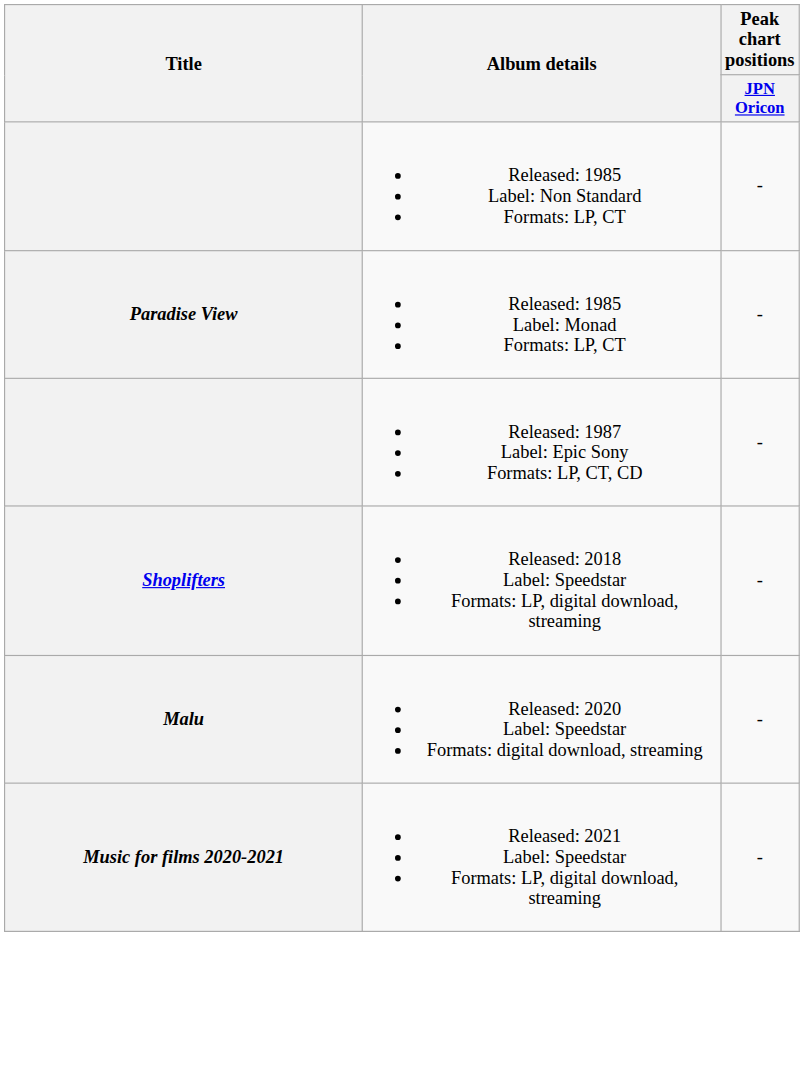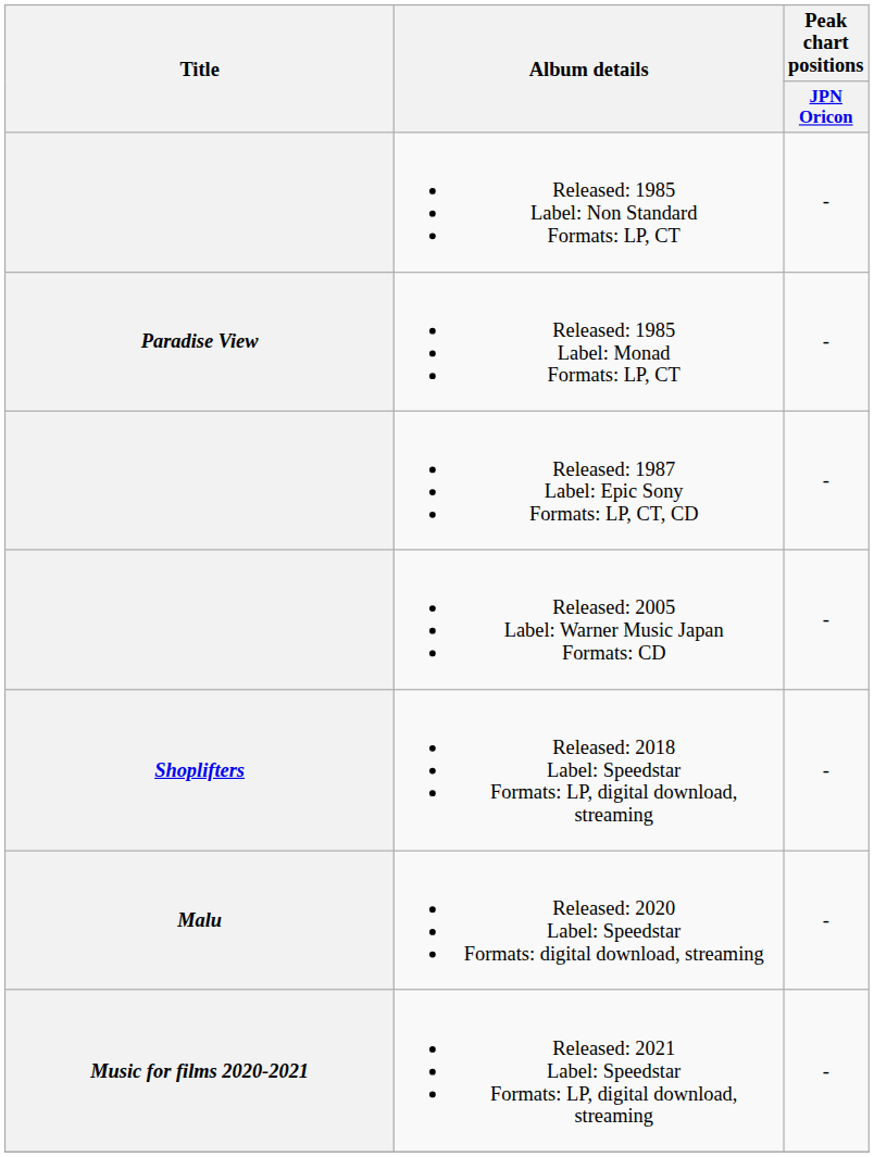 <table class="wikitable plainrowheaders" style="text-align:center;">
 <tr>
 <th scope="col" rowspan="2" style="width:19em;">Title</th>
 <th scope="col" rowspan="2" style="width:19em;">Album details</th>
 <th scope="col">Peak chart positions</th>
 </tr>
 <tr>
 <th scope="col" style="width:2.9em;font-size:90%;"><a href='#'>JPN<br>Oricon</a><br></th>
 </tr>
 <tr>
 <th scope="row"><em></em></th>
 <td><br><ul><li>Released: 1985</li><li>Label: Non Standard</li><li>Formats: LP, CT</li></ul></td>
 <td>-</td>
 </tr>
 <tr>
 <th scope="row"><em>Paradise View</em></th>
 <td><br><ul><li>Released: 1985</li><li>Label: Monad</li><li>Formats: LP, CT</li></ul></td>
 <td>-</td>
 </tr>
 <tr>
 <th scope="row"><em></em></th>
 <td><br><ul><li>Released: 1987</li><li>Label: Epic Sony</li><li>Formats: LP, CT, CD</li></ul></td>
 <td>-</td>
 </tr>
 <tr>
+<th scope="row"><em></em></th>
+<td><br><ul><li>Released: 2005</li><li>Label: Warner Music Japan</li><li>Formats: CD</li></ul></td>
+<td>-</td>
+</tr>
+<tr>
 <th scope="row"><em><a href='#'>Shoplifters</a></em></th>
 <td><br><ul><li>Released: 2018</li><li>Label: Speedstar</li><li>Formats: LP, digital download, streaming</li></ul></td>
 <td>-</td>
 </tr>
 <tr>
 <th scope="row"><em>Malu</em></th>
 <td><br><ul><li>Released: 2020</li><li>Label: Speedstar</li><li>Formats: digital download, streaming</li></ul></td>
 <td>-</td>
 </tr>
 <tr>
 <th scope="row"><em>Music for films 2020-2021</em></th>
 <td><br><ul><li>Released: 2021</li><li>Label: Speedstar</li><li>Formats: LP, digital download, streaming</li></ul></td>
 <td>-</td>
 </tr>
 <tr>
 </tr>
 </table>
